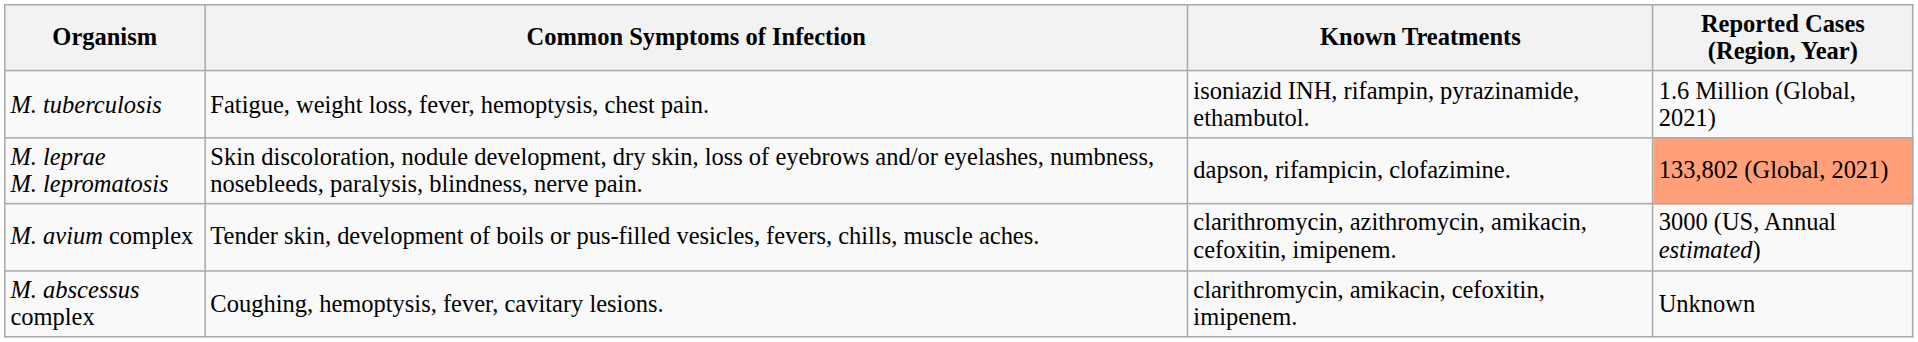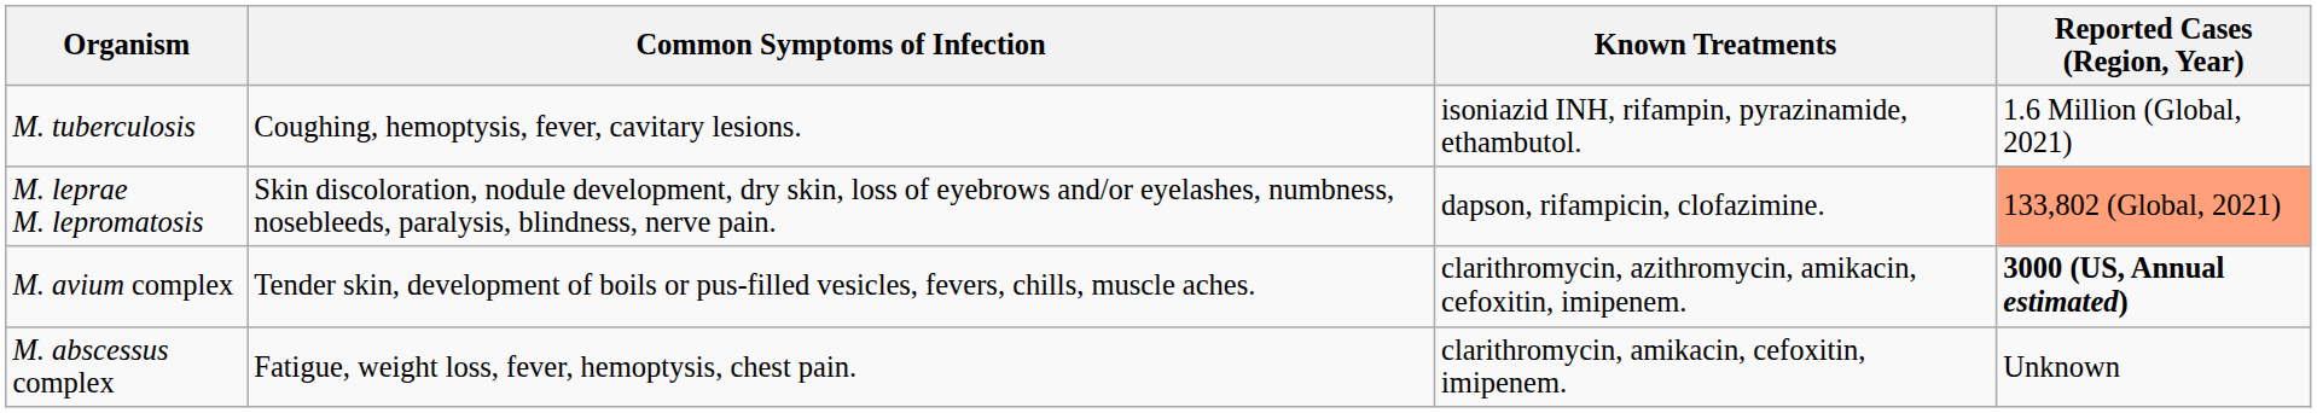 <table class="wikitable">
 <tr>
 <th>Organism</th>
 <th>Common Symptoms of Infection</th>
 <th>Known Treatments</th>
 <th><strong>Reported Cases (Region, Year)</strong></th>
 </tr>
 <tr>
 <td><em>M. tuberculosis</em></td>
-<td>Fatigue, weight loss, fever, hemoptysis, chest pain.</td>
+<td>Coughing, hemoptysis, fever, cavitary lesions.</td>
 <td>isoniazid INH, rifampin, pyrazinamide, ethambutol.</td>
 <td>1.6 Million (Global, 2021)</td>
 </tr>
 <tr>
 <td><em>M. leprae</em><br><em>M. lepromatosis</em></td>
 <td>Skin discoloration, nodule development, dry skin, loss of eyebrows and/or eyelashes, numbness, nosebleeds, paralysis, blindness, nerve pain.</td>
 <td>dapson, rifampicin, clofazimine.</td>
 <td style="background: lightsalmon;">133,802 (Global, 2021)</td>
 </tr>
 <tr>
 <td><em>M. avium</em> complex</td>
 <td>Tender skin, development of boils or pus-filled vesicles, fevers, chills, muscle aches.</td>
 <td>clarithromycin, azithromycin, amikacin, cefoxitin, imipenem.</td>
-<td>3000 (US, Annual <em>estimated</em>)</td>
+<td><strong>3000 (US, Annual <em>estimated</em>)</strong></td>
 </tr>
 <tr>
 <td><em>M. abscessus</em> complex</td>
-<td>Coughing, hemoptysis, fever, cavitary lesions.</td>
+<td>Fatigue, weight loss, fever, hemoptysis, chest pain.</td>
 <td>clarithromycin, amikacin, cefoxitin, imipenem.</td>
 <td>Unknown</td>
 </tr>
 </table>
